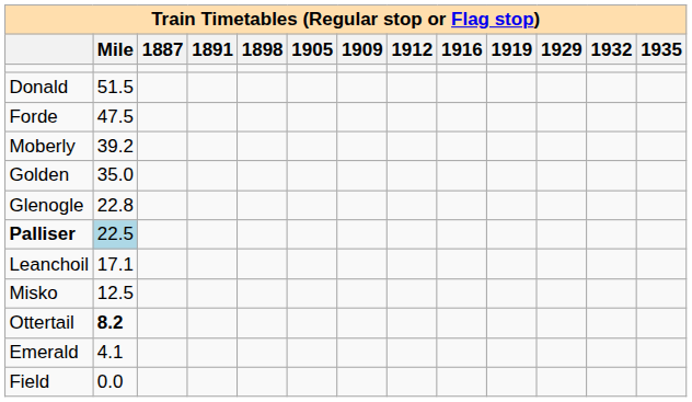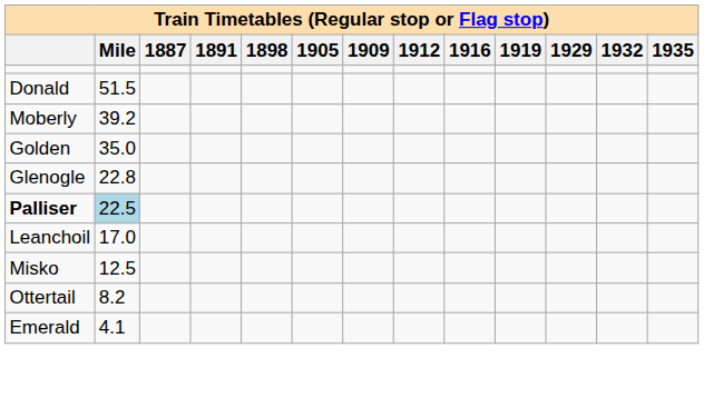 <table class="wikitable">
 <tr>
 <th colspan="13" style="background:#ffdead;">Train Timetables (Regular stop or <a href='#'>Flag stop</a>)</th>
 </tr>
 <tr>
 <th></th>
 <th>Mile</th>
 <th>1887</th>
 <th>1891</th>
 <th>1898</th>
 <th>1905</th>
 <th>1909</th>
 <th>1912</th>
 <th>1916</th>
 <th>1919</th>
 <th>1929</th>
 <th>1932</th>
 <th>1935</th>
 </tr>
 <tr>
 <td></td>
 <td></td>
 <td></td>
 <td></td>
 <td></td>
 <td></td>
 <td></td>
 <td></td>
 <td></td>
 <td></td>
 <td></td>
 <td></td>
 <td></td>
 </tr>
 <tr>
 <td>Donald</td>
 <td>51.5</td>
-<td></td>
-<td></td>
-<td></td>
-<td></td>
-<td></td>
-<td></td>
-<td></td>
-<td></td>
-<td></td>
-<td></td>
-<td></td>
-</tr>
-<tr>
-<td>Forde</td>
-<td>47.5</td>
 <td></td>
 <td></td>
 <td></td>
 <td></td>
 <td></td>
 <td></td>
 <td></td>
 <td></td>
 <td></td>
 <td></td>
 <td></td>
 </tr>
 <tr>
 <td>Moberly</td>
 <td>39.2</td>
 <td></td>
 <td></td>
 <td></td>
 <td></td>
 <td></td>
 <td></td>
 <td></td>
 <td></td>
 <td></td>
 <td></td>
 <td></td>
 </tr>
 <tr>
 <td>Golden</td>
 <td>35.0</td>
 <td></td>
 <td></td>
 <td></td>
 <td></td>
 <td></td>
 <td></td>
 <td></td>
 <td></td>
 <td></td>
 <td></td>
 <td></td>
 </tr>
 <tr>
 <td>Glenogle</td>
 <td>22.8</td>
 <td></td>
 <td></td>
 <td></td>
 <td></td>
 <td></td>
 <td></td>
 <td></td>
 <td></td>
 <td></td>
 <td></td>
 <td></td>
 </tr>
 <tr>
 <td><strong>Palliser</strong></td>
 <td style="background: lightblue;">22.5</td>
 <td></td>
 <td></td>
 <td></td>
 <td></td>
 <td></td>
 <td></td>
 <td></td>
 <td></td>
 <td></td>
 <td></td>
 <td></td>
 </tr>
 <tr>
 <td>Leanchoil</td>
-<td>17.1</td>
+<td>17.0</td>
 <td></td>
 <td></td>
 <td></td>
 <td></td>
 <td></td>
 <td></td>
 <td></td>
 <td></td>
 <td></td>
 <td></td>
 <td></td>
 </tr>
 <tr>
 <td>Misko</td>
 <td>12.5</td>
 <td></td>
 <td></td>
 <td></td>
 <td></td>
 <td></td>
 <td></td>
 <td></td>
 <td></td>
 <td></td>
 <td></td>
 <td></td>
 </tr>
 <tr>
 <td>Ottertail</td>
-<td><strong>8.2</strong></td>
+<td>8.2</td>
 <td></td>
 <td></td>
 <td></td>
 <td></td>
 <td></td>
 <td></td>
 <td></td>
 <td></td>
 <td></td>
 <td></td>
 <td></td>
 </tr>
 <tr>
 <td>Emerald</td>
 <td>4.1</td>
 <td></td>
 <td></td>
 <td></td>
 <td></td>
 <td></td>
 <td></td>
 <td></td>
 <td></td>
 <td></td>
 <td></td>
 <td></td>
 </tr>
-<tr>
-<td>Field</td>
-<td>0.0</td>
-<td></td>
-<td></td>
-<td></td>
-<td></td>
-<td></td>
-<td></td>
-<td></td>
-<td></td>
-<td></td>
-<td></td>
-<td></td>
-</tr>
 </table>
